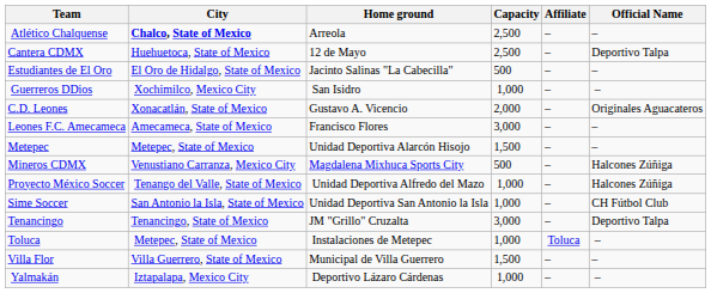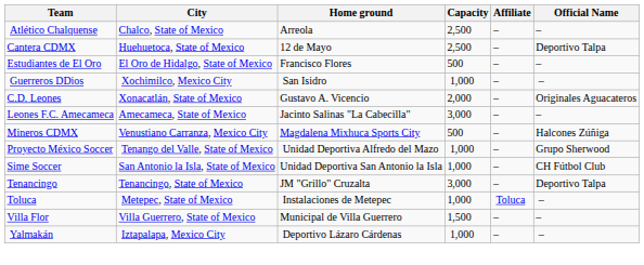 <table class="wikitable sortable">
 <tr>
 <th>Team</th>
 <th>City</th>
 <th>Home ground</th>
 <th>Capacity</th>
 <th>Affiliate</th>
 <th>Official Name</th>
 </tr>
 <tr>
 <td> <a href='#'>Atlético Chalquense</a></td>
-<td><strong><a href='#'>Chalco</a>, <a href='#'>State of Mexico</a></strong></td>
+<td><a href='#'>Chalco</a>, <a href='#'>State of Mexico</a></td>
 <td>Arreola</td>
 <td>2,500</td>
 <td>–</td>
 <td>–</td>
 </tr>
 <tr>
 <td><a href='#'>Cantera CDMX</a></td>
 <td><a href='#'>Huehuetoca</a>, <a href='#'>State of Mexico</a></td>
 <td>12 de Mayo</td>
 <td>2,500</td>
 <td>–</td>
 <td>Deportivo Talpa</td>
 </tr>
 <tr>
 <td><a href='#'>Estudiantes de El Oro</a></td>
 <td><a href='#'>El Oro de Hidalgo</a>, <a href='#'>State of Mexico</a></td>
-<td>Jacinto Salinas "La Cabecilla"</td>
+<td>Francisco Flores</td>
 <td>500</td>
 <td>–</td>
 <td>–</td>
 </tr>
 <tr>
 <td> <a href='#'>Guerreros DDios</a></td>
 <td> <a href='#'>Xochimilco</a>, <a href='#'>Mexico City</a></td>
 <td> San Isidro</td>
 <td> 1,000</td>
 <td>–</td>
 <td> –</td>
 </tr>
 <tr>
 <td><a href='#'>C.D. Leones</a></td>
 <td><a href='#'>Xonacatlán</a>, <a href='#'>State of Mexico</a></td>
 <td>Gustavo A. Vicencio</td>
 <td>2,000</td>
 <td>–</td>
 <td>Originales Aguacateros</td>
 </tr>
 <tr>
 <td><a href='#'>Leones F.C. Amecameca</a></td>
 <td><a href='#'>Amecameca</a>, <a href='#'>State of Mexico</a></td>
-<td>Francisco Flores</td>
+<td>Jacinto Salinas "La Cabecilla"</td>
 <td>3,000</td>
-<td>–</td>
-<td>–</td>
-</tr>
-<tr>
-<td><a href='#'>Metepec</a></td>
-<td><a href='#'>Metepec</a>, <a href='#'>State of Mexico</a></td>
-<td>Unidad Deportiva Alarcón Hisojo</td>
-<td>1,500</td>
 <td>–</td>
 <td>–</td>
 </tr>
 <tr>
 <td><a href='#'>Mineros CDMX</a></td>
 <td><a href='#'>Venustiano Carranza</a>, <a href='#'>Mexico City</a></td>
 <td><a href='#'>Magdalena Mixhuca Sports City</a></td>
 <td>500</td>
 <td>–</td>
 <td>Halcones Zúñiga</td>
 </tr>
 <tr>
 <td><a href='#'>Proyecto México Soccer</a></td>
 <td> <a href='#'>Tenango del Valle</a>, <a href='#'>State of Mexico</a></td>
 <td> Unidad Deportiva Alfredo del Mazo</td>
 <td> 1,000</td>
 <td>– </td>
-<td>Halcones Zúñiga</td>
+<td>Grupo Sherwood</td>
 </tr>
 <tr>
 <td><a href='#'>Sime Soccer</a></td>
 <td><a href='#'>San Antonio la Isla</a>, <a href='#'>State of Mexico</a></td>
 <td>Unidad Deportiva San Antonio la Isla</td>
 <td>1,000</td>
 <td>–</td>
 <td>CH Fútbol Club</td>
 </tr>
 <tr>
 <td><a href='#'>Tenancingo</a></td>
 <td><a href='#'>Tenancingo</a>, <a href='#'>State of Mexico</a></td>
 <td>JM "Grillo" Cruzalta</td>
 <td>3,000</td>
 <td>–</td>
 <td>Deportivo Talpa</td>
 </tr>
 <tr>
 <td><a href='#'>Toluca</a></td>
 <td> <a href='#'>Metepec</a>, <a href='#'>State of Mexico</a></td>
 <td> Instalaciones de Metepec</td>
 <td>1,000</td>
 <td> <a href='#'>Toluca</a></td>
 <td> –</td>
 </tr>
 <tr>
 <td><a href='#'>Villa Flor</a></td>
 <td><a href='#'>Villa Guerrero</a>, <a href='#'>State of Mexico</a></td>
 <td>Municipal de Villa Guerrero</td>
 <td>1,500</td>
 <td>–</td>
 <td>–</td>
 </tr>
 <tr>
 <td> <a href='#'>Yalmakán</a></td>
 <td> <a href='#'>Iztapalapa</a>, <a href='#'>Mexico City</a> </td>
 <td> Deportivo Lázaro Cárdenas</td>
 <td> 1,000</td>
 <td>– </td>
 <td> –</td>
 </tr>
 </table>
